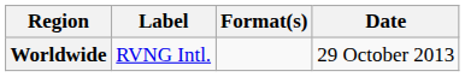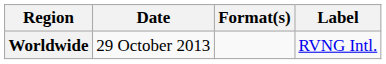 <table class="wikitable plainrowheaders">
 <tr>
 <th scope="col">Region</th>
+<th scope="col">Date</th>
+<th scope="col">Format(s)</th>
 <th scope="col">Label</th>
-<th scope="col">Format(s)</th>
-<th scope="col">Date</th>
 </tr>
 <tr>
 <th scope="row">Worldwide</th>
+<td>29 October 2013</td>
+<td></td>
 <td><a href='#'>RVNG Intl.</a></td>
-<td></td>
-<td>29 October 2013</td>
 </tr>
 </table>
